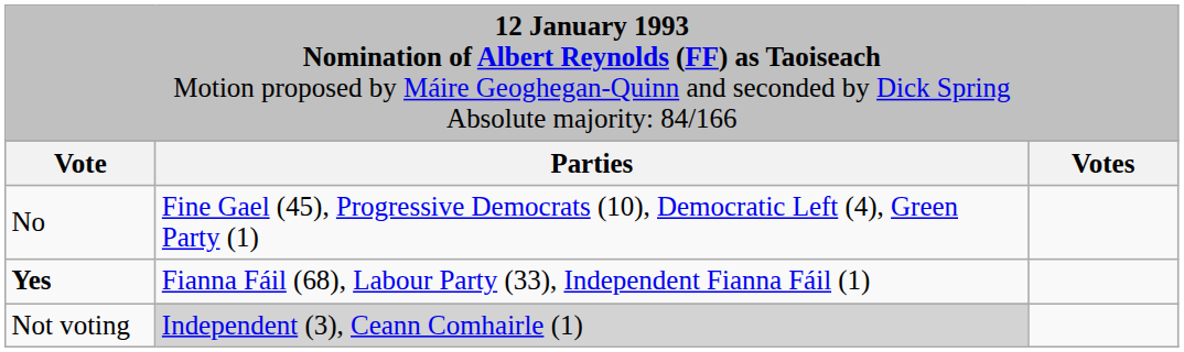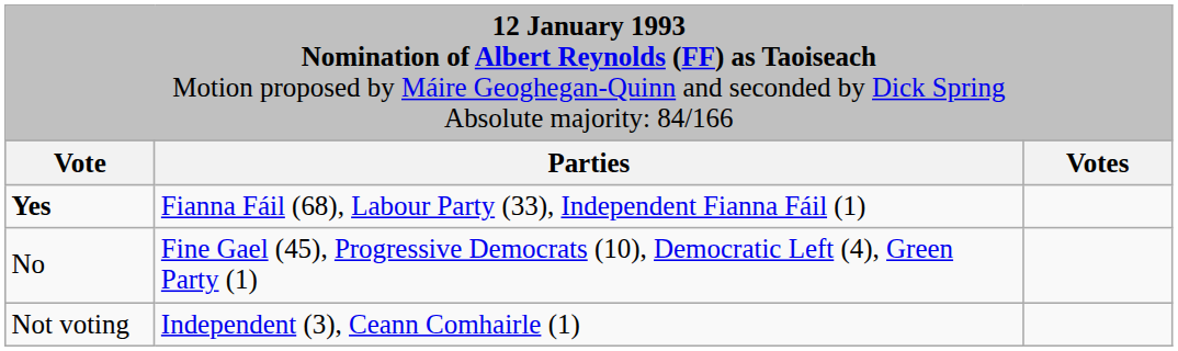 <table class="wikitable">
 <tr>
 <td colspan="3" bgcolor="#C0C0C0" align="center"><strong>12 January 1993<br>Nomination of <a href='#'>Albert Reynolds</a> (<a href='#'>FF</a>) as Taoiseach</strong><br>Motion proposed by <a href='#'>Máire Geoghegan-Quinn</a> and seconded by <a href='#'>Dick Spring</a><br>Absolute majority: 84/166</td>
 </tr>
 <tr bgcolor="#D8D8D8">
 <th width=80px>Vote</th>
 <th width=500px>Parties</th>
 <th width=80px align="center">Votes</th>
 </tr>
 <tr>
+<td> <strong>Yes</strong></td>
+<td><a href='#'>Fianna Fáil</a> (68), <a href='#'>Labour Party</a> (33), <a href='#'>Independent Fianna Fáil</a> (1)</td>
+<td></td>
+</tr>
+<tr>
 <td>No</td>
 <td><a href='#'>Fine Gael</a> (45), <a href='#'>Progressive Democrats</a> (10), <a href='#'>Democratic Left</a> (4), <a href='#'>Green Party</a> (1)</td>
 <td></td>
 </tr>
 <tr>
-<td> <strong>Yes</strong></td>
-<td><a href='#'>Fianna Fáil</a> (68), <a href='#'>Labour Party</a> (33), <a href='#'>Independent Fianna Fáil</a> (1)</td>
-<td></td>
-</tr>
-<tr>
 <td>Not voting</td>
-<td style="background: lightgrey;"><a href='#'>Independent</a> (3), <a href='#'>Ceann Comhairle</a> (1)</td>
+<td><a href='#'>Independent</a> (3), <a href='#'>Ceann Comhairle</a> (1)</td>
 <td></td>
 </tr>
 </table>
